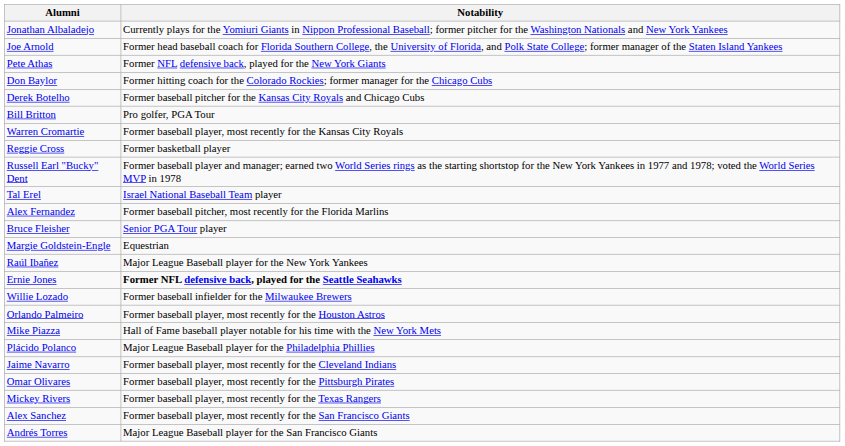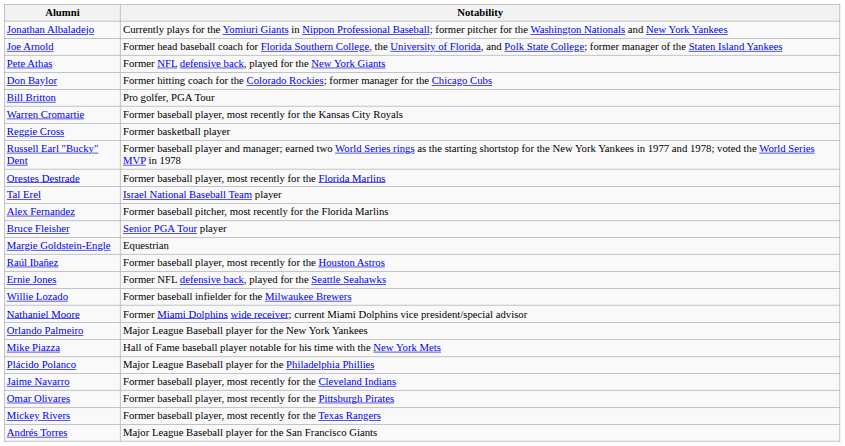 <table Class="wikitable">
 <tr>
 <th>Alumni</th>
 <th>Notability</th>
 </tr>
 <tr>
 <td><a href='#'>Jonathan Albaladejo</a></td>
 <td>Currently plays for the <a href='#'>Yomiuri Giants</a> in <a href='#'>Nippon Professional Baseball</a>; former pitcher for the <a href='#'>Washington Nationals</a> and <a href='#'>New York Yankees</a></td>
 </tr>
 <tr>
 <td><a href='#'>Joe Arnold</a></td>
 <td>Former head baseball coach for <a href='#'>Florida Southern College</a>, the <a href='#'>University of Florida</a>, and <a href='#'>Polk State College</a>; former manager of the <a href='#'>Staten Island Yankees</a></td>
 </tr>
 <tr>
 <td><a href='#'>Pete Athas</a></td>
 <td>Former <a href='#'>NFL</a> <a href='#'>defensive back</a>, played for the <a href='#'>New York Giants</a></td>
 </tr>
 <tr>
 <td><a href='#'>Don Baylor</a></td>
 <td>Former hitting coach for the <a href='#'>Colorado Rockies</a>; former manager for the <a href='#'>Chicago Cubs</a></td>
 </tr>
 <tr>
-<td><a href='#'>Derek Botelho</a></td>
-<td>Former baseball pitcher for the <a href='#'>Kansas City Royals</a> and Chicago Cubs</td>
-</tr>
-<tr>
 <td><a href='#'>Bill Britton</a></td>
 <td>Pro golfer, PGA Tour</td>
 </tr>
 <tr>
 <td><a href='#'>Warren Cromartie</a></td>
 <td>Former baseball player, most recently for the Kansas City Royals</td>
 </tr>
 <tr>
 <td><a href='#'>Reggie Cross</a></td>
 <td>Former basketball player</td>
 </tr>
 <tr>
 <td><a href='#'>Russell Earl "Bucky" Dent</a></td>
 <td>Former baseball player and manager; earned two <a href='#'>World Series rings</a> as the starting shortstop for the New York Yankees in 1977 and 1978; voted the <a href='#'>World Series MVP</a> in 1978</td>
+</tr>
+<tr>
+<td><a href='#'>Orestes Destrade</a></td>
+<td>Former baseball player, most recently for the <a href='#'>Florida Marlins</a></td>
 </tr>
 <tr>
 <td><a href='#'>Tal Erel</a></td>
 <td><a href='#'>Israel National Baseball Team</a> player</td>
 </tr>
 <tr>
 <td><a href='#'>Alex Fernandez</a></td>
 <td>Former baseball pitcher, most recently for the Florida Marlins</td>
 </tr>
 <tr>
 <td><a href='#'>Bruce Fleisher</a></td>
 <td><a href='#'>Senior PGA Tour</a> player</td>
 </tr>
 <tr>
 <td><a href='#'>Margie Goldstein-Engle</a></td>
 <td>Equestrian</td>
 </tr>
 <tr>
 <td><a href='#'>Raúl Ibañez</a></td>
-<td>Major League Baseball player for the New York Yankees</td>
+<td>Former baseball player, most recently for the <a href='#'>Houston Astros</a></td>
 </tr>
 <tr>
 <td><a href='#'>Ernie Jones</a></td>
-<td><strong>Former NFL <a href='#'>defensive back</a>, played for the <a href='#'>Seattle Seahawks</a></strong></td>
+<td>Former NFL <a href='#'>defensive back</a>, played for the <a href='#'>Seattle Seahawks</a></td>
 </tr>
 <tr>
 <td><a href='#'>Willie Lozado</a></td>
 <td>Former baseball infielder for the <a href='#'>Milwaukee Brewers</a></td>
 </tr>
 <tr>
+<td><a href='#'>Nathaniel Moore</a></td>
+<td>Former <a href='#'>Miami Dolphins</a> <a href='#'>wide receiver</a>; current Miami Dolphins vice president/special advisor</td>
+</tr>
+<tr>
 <td><a href='#'>Orlando Palmeiro</a></td>
-<td>Former baseball player, most recently for the <a href='#'>Houston Astros</a></td>
+<td>Major League Baseball player for the New York Yankees</td>
 </tr>
 <tr>
 <td><a href='#'>Mike Piazza</a></td>
 <td>Hall of Fame baseball player notable for his time with the <a href='#'>New York Mets</a></td>
 </tr>
 <tr>
 <td><a href='#'>Plácido Polanco</a></td>
 <td>Major League Baseball player for the <a href='#'>Philadelphia Phillies</a></td>
 </tr>
 <tr>
 <td><a href='#'>Jaime Navarro</a></td>
 <td>Former baseball player, most recently for the <a href='#'>Cleveland Indians</a></td>
 </tr>
 <tr>
 <td><a href='#'>Omar Olivares</a></td>
 <td>Former baseball player, most recently for the <a href='#'>Pittsburgh Pirates</a></td>
 </tr>
 <tr>
 <td><a href='#'>Mickey Rivers</a></td>
 <td>Former baseball player, most recently for the <a href='#'>Texas Rangers</a></td>
 </tr>
 <tr>
-<td><a href='#'>Alex Sanchez</a></td>
-<td>Former baseball player, most recently for the <a href='#'>San Francisco Giants</a></td>
-</tr>
-<tr>
 <td><a href='#'>Andrés Torres</a></td>
 <td>Major League Baseball player for the San Francisco Giants</td>
 </tr>
 </table>
